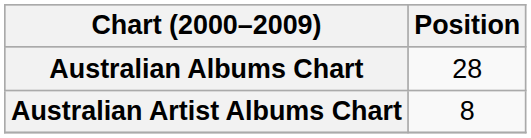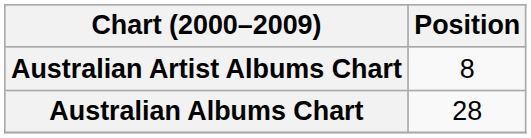 <table class="wikitable sortable plainrowheaders" style="text-align:center">
 <tr>
 <th scope="col">Chart (2000–2009)</th>
 <th scope="col">Position</th>
 </tr>
 <tr>
+<th scope="row">Australian Artist Albums Chart</th>
+<td>8</td>
+</tr>
+<tr>
 <th scope="row">Australian Albums Chart</th>
 <td>28</td>
 </tr>
 <tr>
-<th scope="row">Australian Artist Albums Chart</th>
-<td>8</td>
-</tr>
-<tr>
 </tr>
 </table>
